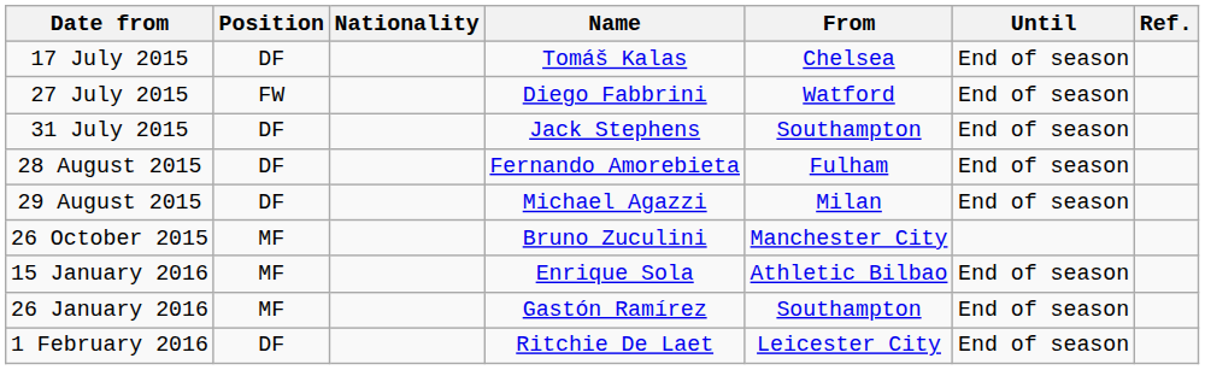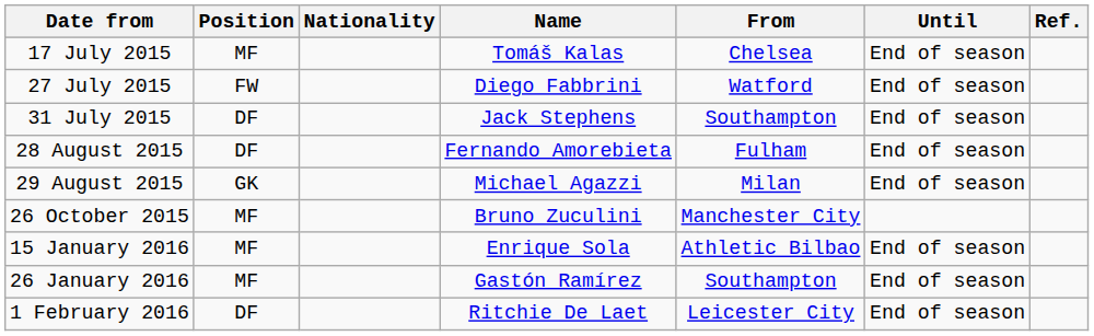 <table class="wikitable"  style="text-align:center;">
 <tr>
 <th>Date from</th>
 <th>Position</th>
 <th>Nationality</th>
 <th>Name</th>
 <th>From</th>
 <th>Until</th>
 <th>Ref.</th>
 </tr>
 <tr>
 <td>17 July 2015</td>
-<td>DF</td>
+<td>MF</td>
 <td></td>
 <td><a href='#'>Tomáš Kalas</a></td>
 <td><a href='#'>Chelsea</a></td>
 <td>End of season</td>
 <td></td>
 </tr>
 <tr>
 <td>27 July 2015</td>
 <td>FW</td>
 <td></td>
 <td><a href='#'>Diego Fabbrini</a></td>
 <td><a href='#'>Watford</a></td>
 <td>End of season</td>
 <td></td>
 </tr>
 <tr>
 <td>31 July 2015</td>
 <td>DF</td>
 <td></td>
 <td><a href='#'>Jack Stephens</a></td>
 <td><a href='#'>Southampton</a></td>
 <td>End of season</td>
 <td></td>
 </tr>
 <tr>
 <td>28 August 2015</td>
 <td>DF</td>
 <td></td>
 <td><a href='#'>Fernando Amorebieta</a></td>
 <td><a href='#'>Fulham</a></td>
 <td>End of season</td>
 <td></td>
 </tr>
 <tr>
 <td>29 August 2015</td>
-<td>DF</td>
+<td>GK</td>
 <td></td>
 <td><a href='#'>Michael Agazzi</a></td>
 <td><a href='#'>Milan</a></td>
 <td>End of season</td>
 <td></td>
 </tr>
 <tr>
 <td>26 October 2015</td>
 <td>MF</td>
 <td></td>
 <td><a href='#'>Bruno Zuculini</a></td>
 <td><a href='#'>Manchester City</a></td>
 <td></td>
 <td></td>
 </tr>
 <tr>
 <td>15 January 2016</td>
 <td>MF</td>
 <td></td>
 <td><a href='#'>Enrique Sola</a></td>
 <td><a href='#'>Athletic Bilbao</a></td>
 <td>End of season</td>
 <td></td>
 </tr>
 <tr>
 <td>26 January 2016</td>
 <td>MF</td>
 <td></td>
 <td><a href='#'>Gastón Ramírez</a></td>
 <td><a href='#'>Southampton</a></td>
 <td>End of season</td>
 <td></td>
 </tr>
 <tr>
 <td>1 February 2016</td>
 <td>DF</td>
 <td></td>
 <td><a href='#'>Ritchie De Laet</a></td>
 <td><a href='#'>Leicester City</a></td>
 <td>End of season</td>
 <td></td>
 </tr>
 </table>
